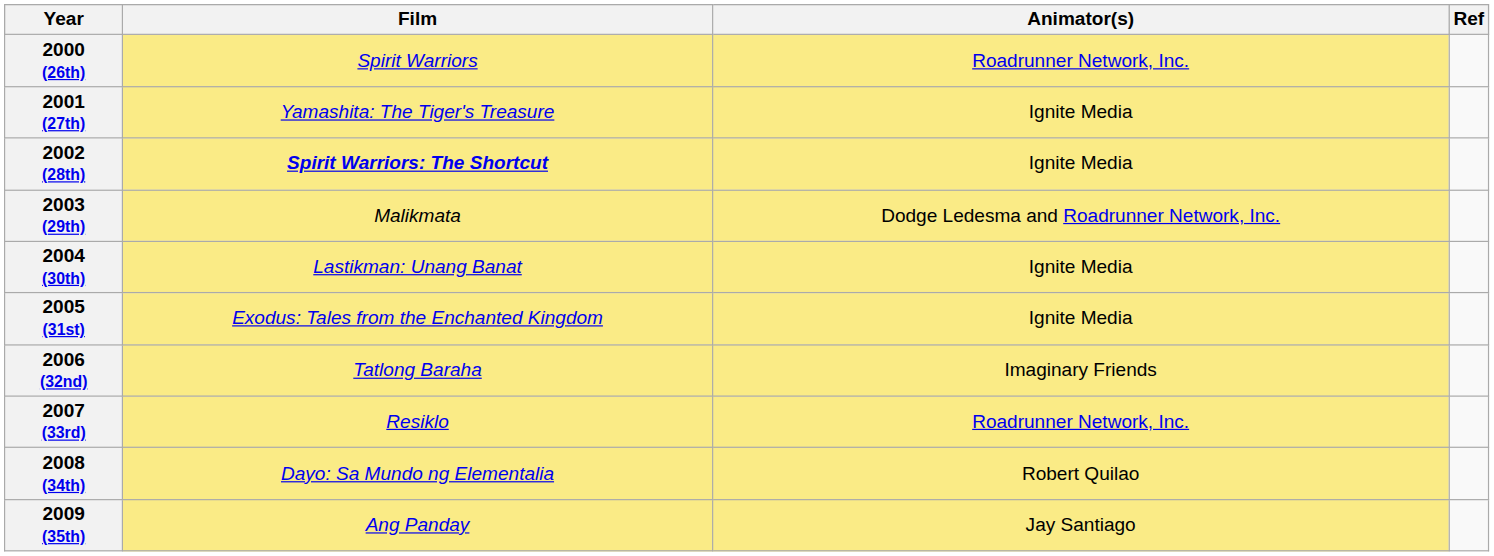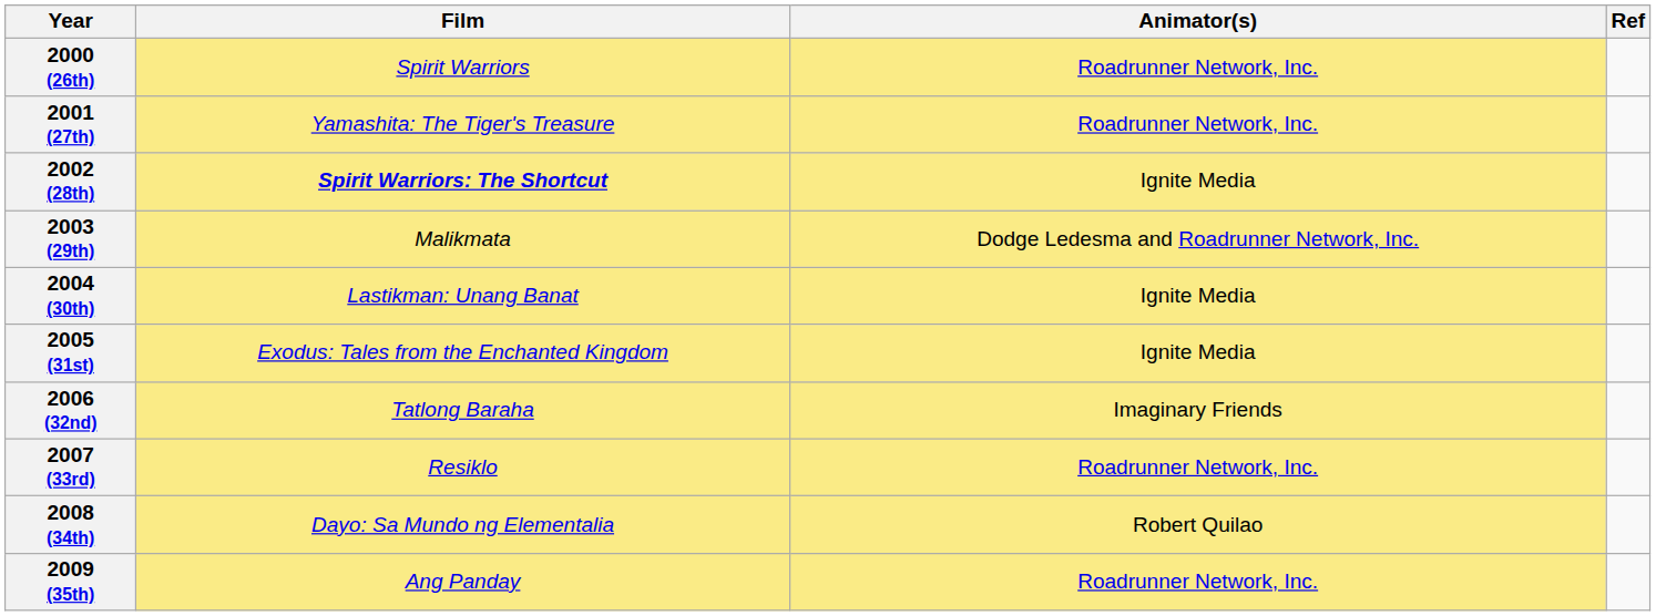 <table class="wikitable" style="text-align:center;">
 <tr style="background:#bebebe;">
 <th scope="col" style="width:8%;">Year</th>
 <th scope="col" style="width:40%;">Film</th>
 <th scope="col" style="width:50%;">Animator(s)</th>
 <th scope="col" style="width:2%;">Ref</th>
 </tr>
 <tr>
 <th scope="row" style="text-align:center">2000 <br><small><a href='#'>(26th)</a> </small></th>
 <td style="background:#FAEB86"><em><a href='#'>Spirit Warriors</a></em></td>
 <td style="background:#FAEB86"><a href='#'>Roadrunner Network, Inc.</a></td>
 <td></td>
 </tr>
 <tr>
 <th scope="row" style="text-align:center">2001 <br><small><a href='#'>(27th)</a> </small></th>
 <td style="background:#FAEB86"><em><a href='#'>Yamashita: The Tiger's Treasure</a></em></td>
-<td style="background:#FAEB86">Ignite Media</td>
+<td style="background:#FAEB86"><a href='#'>Roadrunner Network, Inc.</a></td>
 <td></td>
 </tr>
 <tr>
 <th scope="row" style="text-align:center">2002 <br><small><a href='#'>(28th)</a> </small></th>
 <td style="background:#FAEB86"><strong><em><a href='#'>Spirit Warriors: The Shortcut</a></em></strong></td>
 <td style="background:#FAEB86">Ignite Media</td>
 <td></td>
 </tr>
 <tr>
 <th scope="row" style="text-align:center">2003 <br><small><a href='#'>(29th)</a> </small></th>
 <td style="background:#FAEB86"><em>Malikmata</em></td>
 <td style="background:#FAEB86">Dodge Ledesma and <a href='#'>Roadrunner Network, Inc.</a></td>
 <td></td>
 </tr>
 <tr>
 <th scope="row" style="text-align:center">2004 <br><small><a href='#'>(30th)</a> </small></th>
 <td style="background:#FAEB86"><em><a href='#'>Lastikman: Unang Banat</a></em></td>
 <td style="background:#FAEB86">Ignite Media</td>
 <td></td>
 </tr>
 <tr>
 <th scope="row" style="text-align:center">2005 <br><small><a href='#'>(31st)</a> </small></th>
 <td style="background:#FAEB86"><em><a href='#'>Exodus: Tales from the Enchanted Kingdom</a></em></td>
 <td style="background:#FAEB86">Ignite Media</td>
 <td></td>
 </tr>
 <tr>
 <th scope="row" style="text-align:center">2006 <br><small><a href='#'>(32nd)</a> </small></th>
 <td style="background:#FAEB86"><em><a href='#'>Tatlong Baraha</a></em></td>
 <td style="background:#FAEB86">Imaginary Friends</td>
 <td></td>
 </tr>
 <tr>
 <th scope="row" style="text-align:center">2007 <br><small><a href='#'>(33rd)</a> </small></th>
 <td style="background:#FAEB86"><em><a href='#'>Resiklo</a></em></td>
 <td style="background:#FAEB86"><a href='#'>Roadrunner Network, Inc.</a></td>
 <td></td>
 </tr>
 <tr>
 <th scope="row" style="text-align:center">2008 <br><small><a href='#'>(34th)</a> </small></th>
 <td style="background:#FAEB86"><em><a href='#'>Dayo: Sa Mundo ng Elementalia</a></em></td>
 <td style="background:#FAEB86">Robert Quilao</td>
 <td></td>
 </tr>
 <tr>
 <th scope="row" style="text-align:center">2009 <br><small><a href='#'>(35th)</a> </small></th>
 <td style="background:#FAEB86"><em><a href='#'>Ang Panday</a></em></td>
-<td style="background:#FAEB86">Jay Santiago</td>
+<td style="background:#FAEB86"><a href='#'>Roadrunner Network, Inc.</a></td>
 <td></td>
 </tr>
 </table>
